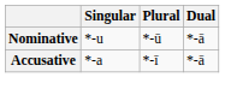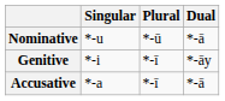 <table class="wikitable">
 <tr>
 <th></th>
 <th>Singular</th>
 <th>Plural</th>
 <th>Dual</th>
 </tr>
 <tr>
 <th>Nominative</th>
 <td>*-u</td>
 <td>*-ū</td>
 <td>*-ā</td>
 </tr>
 <tr>
+<th>Genitive</th>
+<td>*-i</td>
+<td>*-ī</td>
+<td>*-āy</td>
+</tr>
+<tr>
 <th>Accusative</th>
 <td>*-a</td>
 <td>*-ī</td>
 <td>*-ā</td>
 </tr>
 </table>
